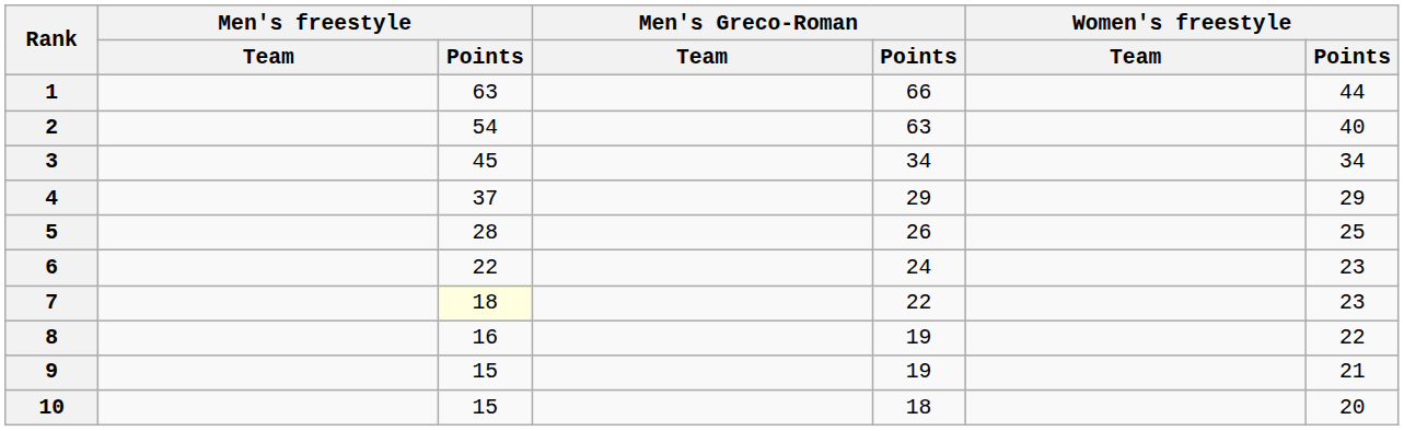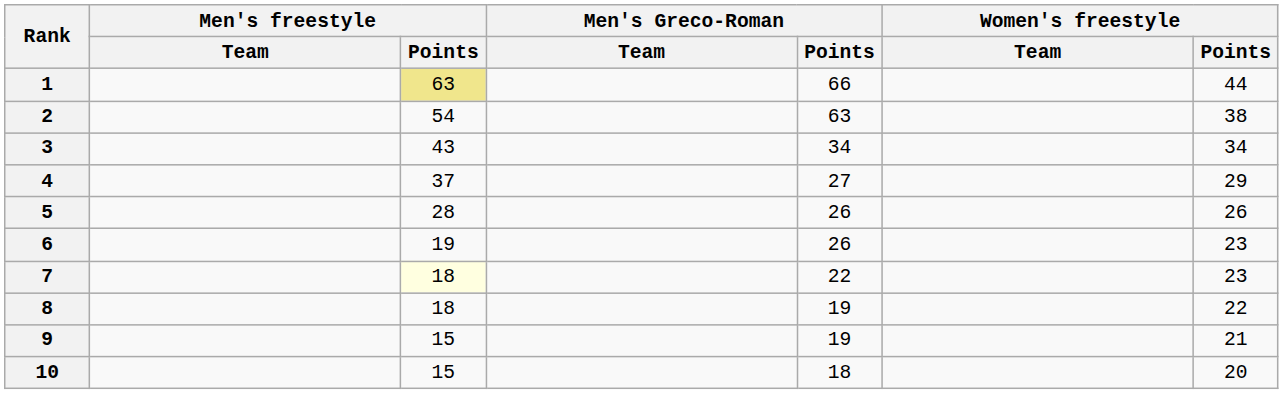 <table class="wikitable" style="text-align:center;">
 <tr>
 <th width=50 rowspan="2">Rank</th>
 <th colspan="2">Men's freestyle</th>
 <th colspan="2">Men's Greco-Roman</th>
 <th colspan="2">Women's freestyle</th>
 </tr>
 <tr>
 <th width=200>Team</th>
 <th width=50>Points</th>
 <th width=200>Team</th>
 <th width=50>Points</th>
 <th width=200>Team</th>
 <th width=50>Points</th>
 </tr>
 <tr>
 <th>1</th>
 <td align=left></td>
-<td>63</td>
+<td style="background: khaki;">63</td>
 <td align=left></td>
 <td>66</td>
 <td align=left></td>
 <td>44</td>
 </tr>
 <tr>
 <th>2</th>
 <td align=left></td>
 <td>54</td>
 <td align=left></td>
 <td>63</td>
 <td align=left></td>
-<td>40</td>
+<td>38</td>
 </tr>
 <tr>
 <th>3</th>
 <td align=left></td>
-<td>45</td>
+<td>43</td>
 <td align=left></td>
 <td>34</td>
 <td align=left></td>
 <td>34</td>
 </tr>
 <tr>
 <th>4</th>
 <td align=left></td>
 <td>37</td>
 <td align=left></td>
-<td>29</td>
+<td>27</td>
 <td align=left></td>
 <td>29</td>
 </tr>
 <tr>
 <th>5</th>
 <td align=left></td>
 <td>28</td>
 <td align=left></td>
 <td>26</td>
 <td align=left></td>
-<td>25</td>
+<td>26</td>
 </tr>
 <tr>
 <th>6</th>
 <td align=left></td>
-<td>22</td>
+<td>19</td>
 <td align=left></td>
-<td>24</td>
+<td>26</td>
 <td align=left></td>
 <td>23</td>
 </tr>
 <tr>
 <th>7</th>
 <td align=left></td>
 <td style="background: lightyellow;">18</td>
 <td align=left></td>
 <td>22</td>
 <td align=left></td>
 <td>23</td>
 </tr>
 <tr>
 <th>8</th>
 <td align=left></td>
-<td>16</td>
+<td>18</td>
 <td align=left></td>
 <td>19</td>
 <td align=left></td>
 <td>22</td>
 </tr>
 <tr>
 <th>9</th>
 <td align=left></td>
 <td>15</td>
 <td align=left></td>
 <td>19</td>
 <td align=left></td>
 <td>21</td>
 </tr>
 <tr>
 <th>10</th>
 <td align=left></td>
 <td>15</td>
 <td align=left></td>
 <td>18</td>
 <td align=left></td>
 <td>20</td>
 </tr>
 </table>
